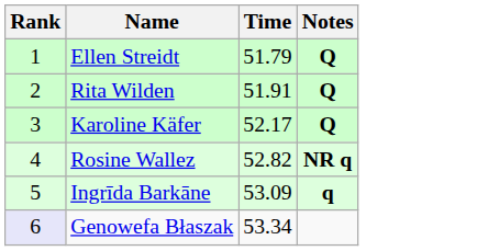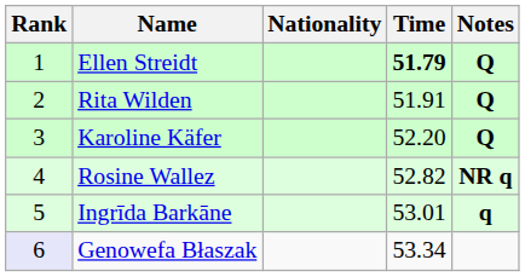 <table class="wikitable sortable" style="text-align:center">
 <tr>
 <th>Rank</th>
 <th>Name</th>
+<th>Nationality</th>
 <th>Time</th>
 <th>Notes</th>
 </tr>
 <tr bgcolor=ccffcc>
 <td>1</td>
 <td align=left><a href='#'>Ellen Streidt</a></td>
-<td>51.79</td>
+<td align=left></td>
+<td><strong>51.79</strong></td>
 <td><strong>Q</strong></td>
 </tr>
 <tr bgcolor=ccffcc>
 <td>2</td>
 <td align=left><a href='#'>Rita Wilden</a></td>
+<td align=left></td>
 <td>51.91</td>
 <td><strong>Q</strong></td>
 </tr>
 <tr bgcolor=ccffcc>
 <td>3</td>
 <td align=left><a href='#'>Karoline Käfer</a></td>
-<td>52.17</td>
+<td align=left></td>
+<td>52.20</td>
 <td><strong>Q</strong></td>
 </tr>
 <tr bgcolor=ddffdd>
 <td>4</td>
 <td align=left><a href='#'>Rosine Wallez</a></td>
+<td align=left></td>
 <td>52.82</td>
 <td><strong>NR q</strong></td>
 </tr>
 <tr bgcolor=ddffdd>
 <td>5</td>
 <td align=left><a href='#'>Ingrīda Barkāne</a></td>
-<td>53.09</td>
+<td align=left></td>
+<td>53.01</td>
 <td><strong>q</strong></td>
 </tr>
 <tr>
 <td style="background: lavender;">6</td>
 <td align=left><a href='#'>Genowefa Błaszak</a></td>
+<td align=left></td>
 <td>53.34</td>
 <td></td>
 </tr>
 </table>
